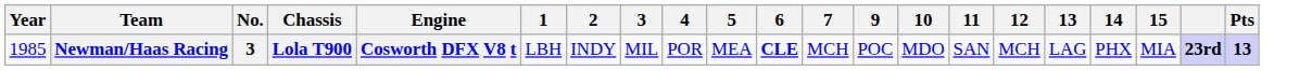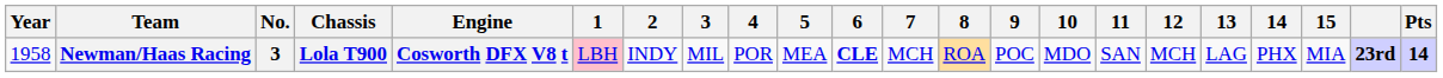 <table class="wikitable" style="text-align:center; font-size:85%">
 <tr>
 <th>Year</th>
 <th>Team</th>
 <th>No.</th>
 <th>Chassis</th>
 <th>Engine</th>
 <th>1</th>
 <th>2</th>
 <th>3</th>
 <th>4</th>
 <th>5</th>
 <th>6</th>
 <th>7</th>
+<th>8</th>
 <th>9</th>
 <th>10</th>
 <th>11</th>
 <th>12</th>
 <th>13</th>
 <th>14</th>
 <th>15</th>
 <th></th>
 <th>Pts</th>
 </tr>
 <tr>
-<td><a href='#'>1985</a></td>
+<td><a href='#'>1958</a></td>
 <th nowrap><a href='#'>Newman/Haas Racing</a></th>
 <th>3</th>
 <th nowrap><a href='#'>Lola T900</a></th>
 <th nowrap><a href='#'>Cosworth</a> <a href='#'>DFX</a> <a href='#'>V8</a> <a href='#'>t</a></th>
-<td><a href='#'>LBH</a></td>
+<td style="background: pink;"><a href='#'>LBH</a></td>
 <td><a href='#'>INDY</a></td>
 <td><a href='#'>MIL</a></td>
 <td><a href='#'>POR</a></td>
 <td><a href='#'>MEA</a></td>
 <td><strong><a href='#'>CLE</a></strong></td>
 <td><a href='#'>MCH</a></td>
+<td style="background:#FFDF9F;"><a href='#'>ROA</a><br></td>
 <td><a href='#'>POC</a></td>
 <td><a href='#'>MDO</a></td>
 <td><a href='#'>SAN</a></td>
 <td><a href='#'>MCH</a></td>
 <td><a href='#'>LAG</a></td>
 <td><a href='#'>PHX</a></td>
 <td><a href='#'>MIA</a></td>
 <th style="background:#CFCFFF;">23rd</th>
-<th style="background:#CFCFFF;">13</th>
+<th style="background:#CFCFFF;">14</th>
 </tr>
 </table>
